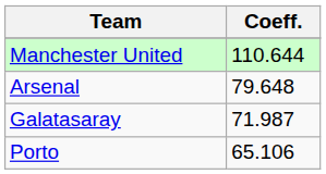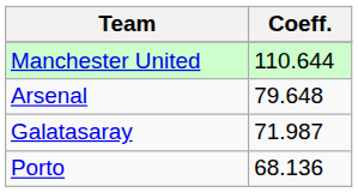 <table class="wikitable" style="float:left; margin-right:1em">
 <tr>
 <th width=165>Team</th>
 <th width=65>Coeff.</th>
 </tr>
 <tr>
 </tr>
 <tr bgcolor="#ccffcc">
 <td> <a href='#'>Manchester United</a></td>
 <td>110.644</td>
 </tr>
 <tr>
 <td> <a href='#'>Arsenal</a></td>
 <td>79.648</td>
 </tr>
 <tr>
 <td> <a href='#'>Galatasaray</a></td>
 <td>71.987</td>
 </tr>
 <tr>
 <td> <a href='#'>Porto</a></td>
-<td>65.106</td>
+<td>68.136</td>
 </tr>
 </table>
